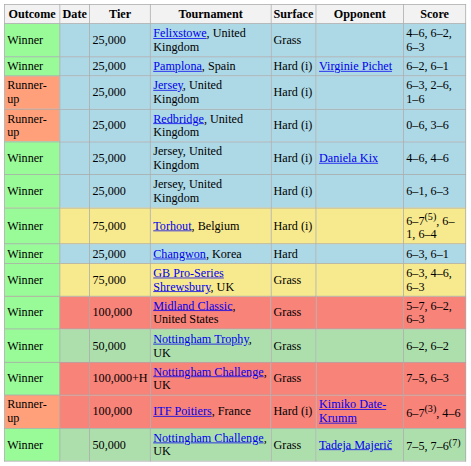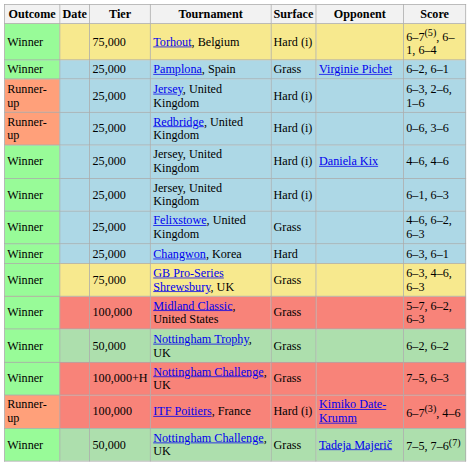 <table class="sortable wikitable">
 <tr>
 <th>Outcome</th>
 <th>Date</th>
 <th>Tier</th>
 <th>Tournament</th>
 <th>Surface</th>
 <th>Opponent</th>
 <th class="unsortable">Score</th>
 </tr>
-<tr bgcolor=lightblue>
+<tr bgcolor=#F7E98E>
 <td bgcolor=98FB98>Winner</td>
 <td></td>
-<td>25,000</td>
-<td><a href='#'>Felixstowe</a>, United Kingdom</td>
-<td>Grass</td>
+<td>75,000</td>
+<td><a href='#'>Torhout</a>, Belgium</td>
+<td>Hard (i)</td>
 <td> </td>
-<td>4–6, 6–2, 6–3</td>
+<td>6–7<sup>(5)</sup>, 6–1, 6–4</td>
 </tr>
 <tr bgcolor=lightblue>
 <td bgcolor=98FB98>Winner</td>
 <td></td>
 <td>25,000</td>
 <td><a href='#'>Pamplona</a>, Spain</td>
-<td>Hard (i)</td>
+<td>Grass</td>
 <td> <a href='#'>Virginie Pichet</a></td>
 <td>6–2, 6–1</td>
 </tr>
 <tr bgcolor=lightblue>
 <td bgcolor=FFA07A>Runner-up</td>
 <td></td>
 <td>25,000</td>
 <td><a href='#'>Jersey</a>, United Kingdom</td>
 <td>Hard (i)</td>
 <td> </td>
 <td>6–3, 2–6, 1–6</td>
 </tr>
 <tr bgcolor=lightblue>
 <td bgcolor=FFA07A>Runner-up</td>
 <td></td>
 <td>25,000</td>
 <td><a href='#'>Redbridge</a>, United Kingdom</td>
 <td>Hard (i)</td>
 <td> </td>
 <td>0–6, 3–6</td>
 </tr>
 <tr bgcolor=lightblue>
 <td bgcolor=#98FB98>Winner</td>
 <td></td>
 <td>25,000</td>
 <td>Jersey, United Kingdom</td>
 <td>Hard (i)</td>
 <td> <a href='#'>Daniela Kix</a></td>
 <td>4–6, 4–6</td>
 </tr>
 <tr bgcolor=lightblue>
 <td bgcolor=98FB98>Winner</td>
 <td></td>
 <td>25,000</td>
 <td>Jersey, United Kingdom</td>
 <td>Hard (i)</td>
 <td> </td>
 <td>6–1, 6–3</td>
 </tr>
-<tr bgcolor=#F7E98E>
+<tr bgcolor=lightblue>
 <td bgcolor=98FB98>Winner</td>
 <td></td>
-<td>75,000</td>
-<td><a href='#'>Torhout</a>, Belgium</td>
-<td>Hard (i)</td>
+<td>25,000</td>
+<td><a href='#'>Felixstowe</a>, United Kingdom</td>
+<td>Grass</td>
 <td> </td>
-<td>6–7<sup>(5)</sup>, 6–1, 6–4</td>
+<td>4–6, 6–2, 6–3</td>
 </tr>
 <tr bgcolor=lightblue>
 <td bgcolor=#98FB98>Winner</td>
 <td></td>
 <td>25,000</td>
 <td><a href='#'>Changwon</a>, Korea</td>
 <td>Hard</td>
 <td> </td>
 <td>6–3, 6–1</td>
 </tr>
 <tr bgcolor=#F7E98E>
 <td bgcolor=#98FB98>Winner</td>
 <td></td>
 <td>75,000</td>
 <td><a href='#'>GB Pro-Series Shrewsbury</a>, UK</td>
 <td>Grass</td>
 <td> </td>
 <td>6–3, 4–6, 6–3</td>
 </tr>
 <tr bgcolor=#F88379>
 <td bgcolor=#98FB98>Winner</td>
 <td></td>
 <td>100,000</td>
 <td><a href='#'>Midland Classic</a>, United States</td>
 <td>Grass</td>
 <td> </td>
 <td>5–7, 6–2, 6–3</td>
 </tr>
 <tr bgcolor=#ADDFAD>
 <td bgcolor=#98FB98>Winner</td>
 <td></td>
 <td>50,000</td>
 <td><a href='#'>Nottingham Trophy</a>, UK</td>
 <td>Grass</td>
 <td> </td>
 <td>6–2, 6–2</td>
 </tr>
 <tr bgcolor=#F88379>
 <td bgcolor=#98FB98>Winner</td>
 <td></td>
 <td>100,000+H</td>
 <td><a href='#'>Nottingham Challenge</a>, UK</td>
 <td>Grass</td>
 <td> </td>
 <td>7–5, 6–3</td>
 </tr>
 <tr bgcolor=#F88379>
 <td bgcolor=FFA07A>Runner-up</td>
 <td></td>
 <td>100,000</td>
 <td><a href='#'>ITF Poitiers</a>, France</td>
 <td>Hard (i)</td>
 <td> <a href='#'>Kimiko Date-Krumm</a></td>
 <td>6–7<sup>(3)</sup>, 4–6</td>
 </tr>
 <tr bgcolor=#ADDFAD>
 <td bgcolor=#98FB98>Winner</td>
 <td></td>
 <td>50,000</td>
 <td><a href='#'>Nottingham Challenge</a>, UK</td>
 <td>Grass</td>
 <td> <a href='#'>Tadeja Majerič</a></td>
 <td>7–5, 7–6<sup>(7)</sup></td>
 </tr>
 </table>
